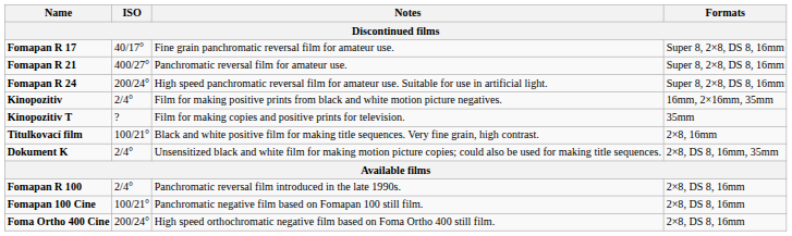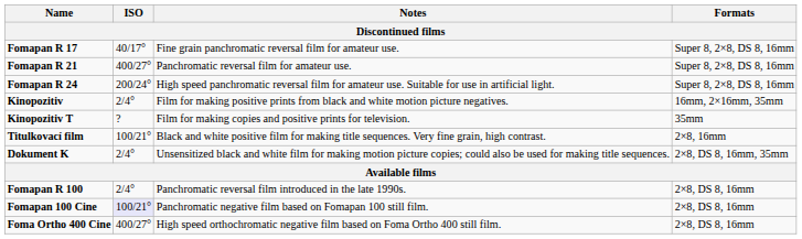 <table class="wikitable">
 <tr>
 <th>Name</th>
 <th>ISO</th>
 <th>Notes</th>
 <th>Formats</th>
 </tr>
 <tr>
 <th colspan="4">Discontinued films</th>
 </tr>
 <tr>
 <td><strong>Fomapan R 17</strong></td>
 <td>40/17°</td>
 <td>Fine grain panchromatic reversal film for amateur use.</td>
 <td>Super 8, 2×8, DS 8, 16mm</td>
 </tr>
 <tr>
 <td><strong>Fomapan R 21</strong></td>
 <td>400/27°</td>
 <td>Panchromatic reversal film for amateur use.</td>
 <td>Super 8, 2×8, DS 8, 16mm</td>
 </tr>
 <tr>
 <td><strong>Fomapan R 24</strong></td>
 <td>200/24°</td>
 <td>High speed panchromatic reversal film for amateur use. Suitable for use in artificial light.</td>
 <td>Super 8, 2×8, DS 8, 16mm</td>
 </tr>
 <tr>
 <td><strong>Kinopozitiv</strong></td>
 <td>2/4°</td>
 <td>Film for making positive prints from black and white motion picture negatives.</td>
 <td>16mm, 2×16mm, 35mm</td>
 </tr>
 <tr>
 <td><strong>Kinopozitiv T</strong></td>
 <td>?</td>
 <td>Film for making copies and positive prints for television.</td>
 <td>35mm</td>
 </tr>
 <tr>
 <td><strong>Titulkovací film</strong></td>
 <td>100/21°</td>
 <td>Black and white positive film for making title sequences. Very fine grain, high contrast.</td>
 <td>2×8, 16mm</td>
 </tr>
 <tr>
 <td><strong>Dokument K</strong></td>
 <td>2/4°</td>
 <td>Unsensitized black and white film for making motion picture copies; could also be used for making title sequences.</td>
 <td>2×8, DS 8, 16mm, 35mm</td>
 </tr>
 <tr>
 <th colspan="4">Available films</th>
 </tr>
 <tr>
 <td><strong>Fomapan R 100</strong></td>
 <td>2/4°</td>
 <td>Panchromatic reversal film introduced in the late 1990s.</td>
 <td>2×8, DS 8, 16mm</td>
 </tr>
 <tr>
 <td><strong>Fomapan 100 Cine</strong></td>
-<td>100/21°</td>
+<td style="background: lavender;">100/21°</td>
 <td>Panchromatic negative film based on Fomapan 100 still film.</td>
 <td>2×8, DS 8, 16mm</td>
 </tr>
 <tr>
 <td><strong>Foma Ortho 400 Cine</strong></td>
-<td>200/24°</td>
+<td>400/27°</td>
 <td>High speed orthochromatic negative film based on Foma Ortho 400 still film.</td>
 <td>2×8, DS 8, 16mm</td>
 </tr>
 </table>
